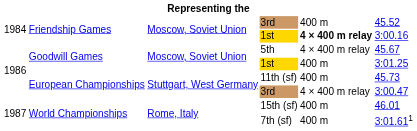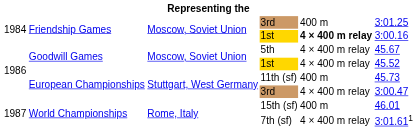 <table>
 <tr>
 <th colspan="6">Representing the </th>
 </tr>
 <tr>
 <td rowspan=2>1984</td>
 <td rowspan=2><a href='#'>Friendship Games</a></td>
 <td rowspan=2><a href='#'>Moscow, Soviet Union</a></td>
 <td bgcolor=cc9966>3rd</td>
 <td>400 m</td>
-<td><a href='#'>45.52</a></td>
+<td><a href='#'>3:01.25</a></td>
 </tr>
 <tr>
 <td bgcolor=gold>1st</td>
 <td><strong>4 × 400 m relay</strong></td>
 <td><a href='#'>3:00.16</a></td>
 </tr>
 <tr>
 <td rowspan=4>1986</td>
 <td rowspan=2><a href='#'>Goodwill Games</a></td>
 <td rowspan=2><a href='#'>Moscow, Soviet Union</a></td>
 <td>5th</td>
 <td>4 × 400 m relay</td>
 <td><a href='#'>45.67</a></td>
 </tr>
 <tr>
 <td bgcolor=gold>1st</td>
-<td>400 m</td>
-<td><a href='#'>3:01.25</a></td>
+<td>4 × 400 m relay</td>
+<td><a href='#'>45.52</a></td>
 </tr>
 <tr>
 <td rowspan=2><a href='#'>European Championships</a></td>
 <td rowspan=2><a href='#'>Stuttgart, West Germany</a></td>
 <td>11th (sf)</td>
 <td>400 m</td>
 <td><a href='#'>45.73</a></td>
 </tr>
 <tr>
 <td bgcolor=cc9966>3rd</td>
 <td>4 × 400 m relay</td>
 <td><a href='#'>3:00.47</a></td>
 </tr>
 <tr>
 <td rowspan=2>1987</td>
 <td rowspan=2><a href='#'>World Championships</a></td>
 <td rowspan=2><a href='#'>Rome, Italy</a></td>
 <td>15th (sf)</td>
 <td>400 m</td>
 <td><a href='#'>46.01</a></td>
 </tr>
 <tr>
 <td>7th (sf)</td>
-<td>400 m</td>
+<td>4 × 400 m relay</td>
 <td><a href='#'>3:01.61</a><sup>1</sup></td>
 </tr>
 </table>
